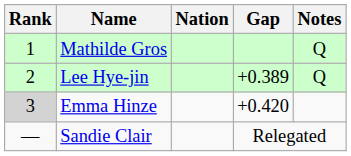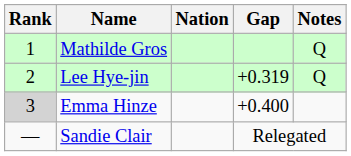 <table class="wikitable sortable" style="text-align:center">
 <tr>
 <th>Rank</th>
 <th>Name</th>
 <th>Nation</th>
 <th>Gap</th>
 <th>Notes</th>
 </tr>
 <tr bgcolor=ccffcc>
 <td>1</td>
 <td align=left><a href='#'>Mathilde Gros</a></td>
 <td align=left></td>
 <td></td>
 <td>Q</td>
 </tr>
 <tr bgcolor=ccffcc>
 <td>2</td>
 <td align=left><a href='#'>Lee Hye-jin</a></td>
 <td align=left></td>
-<td>+0.389</td>
+<td>+0.319</td>
 <td>Q</td>
 </tr>
 <tr>
 <td style="background: lightgrey;">3</td>
 <td align=left><a href='#'>Emma Hinze</a></td>
 <td align=left></td>
-<td>+0.420</td>
+<td>+0.400</td>
 <td></td>
 </tr>
 <tr>
 <td>—</td>
 <td align=left><a href='#'>Sandie Clair</a></td>
 <td align=left></td>
 <td colspan=2>Relegated</td>
 </tr>
 </table>
